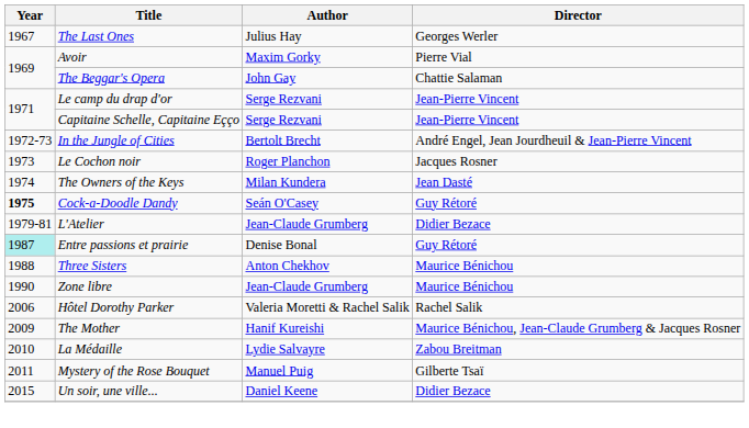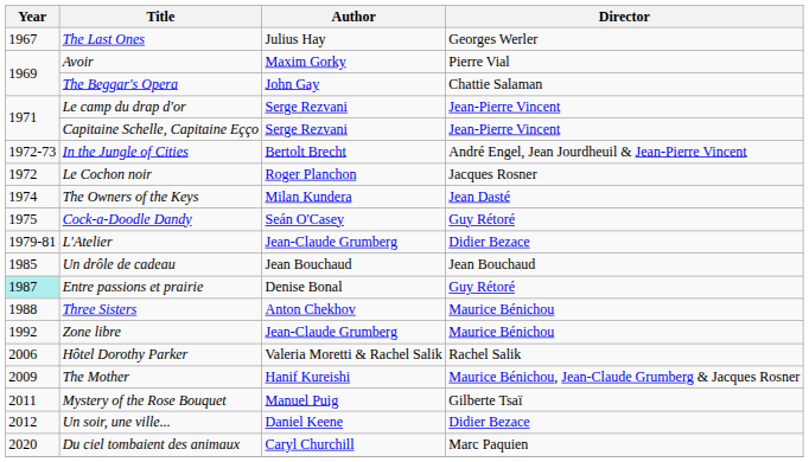 <table class="wikitable">
 <tr>
 <th>Year</th>
 <th>Title</th>
 <th>Author</th>
 <th>Director</th>
 </tr>
 <tr>
 <td>1967</td>
 <td><em><a href='#'>The Last Ones</a></em></td>
 <td>Julius Hay</td>
 <td>Georges Werler</td>
 </tr>
 <tr>
 <td rowspan=2>1969</td>
 <td><em>Avoir</em></td>
 <td><a href='#'>Maxim Gorky</a></td>
 <td>Pierre Vial</td>
 </tr>
 <tr>
 <td><em><a href='#'>The Beggar's Opera</a></em></td>
 <td><a href='#'>John Gay</a></td>
 <td>Chattie Salaman</td>
 </tr>
 <tr>
 <td rowspan=2>1971</td>
 <td><em>Le camp du drap d'or</em></td>
 <td><a href='#'>Serge Rezvani</a></td>
 <td><a href='#'>Jean-Pierre Vincent</a></td>
 </tr>
 <tr>
 <td><em>Capitaine Schelle, Capitaine Eçço</em></td>
 <td><a href='#'>Serge Rezvani</a></td>
 <td><a href='#'>Jean-Pierre Vincent</a></td>
 </tr>
 <tr>
 <td>1972-73</td>
 <td><em><a href='#'>In the Jungle of Cities</a></em></td>
 <td><a href='#'>Bertolt Brecht</a></td>
 <td>André Engel, Jean Jourdheuil & <a href='#'>Jean-Pierre Vincent</a></td>
 </tr>
 <tr>
-<td>1973</td>
+<td>1972</td>
 <td><em>Le Cochon noir</em></td>
 <td><a href='#'>Roger Planchon</a></td>
 <td>Jacques Rosner</td>
 </tr>
 <tr>
 <td>1974</td>
 <td><em>The Owners of the Keys</em></td>
 <td><a href='#'>Milan Kundera</a></td>
 <td><a href='#'>Jean Dasté</a></td>
 </tr>
 <tr>
-<td><strong>1975</strong></td>
+<td>1975</td>
 <td><em><a href='#'>Cock-a-Doodle Dandy</a></em></td>
 <td><a href='#'>Seán O'Casey</a></td>
 <td><a href='#'>Guy Rétoré</a></td>
 </tr>
 <tr>
 <td>1979-81</td>
 <td><em>L'Atelier</em></td>
 <td><a href='#'>Jean-Claude Grumberg</a></td>
 <td><a href='#'>Didier Bezace</a></td>
+</tr>
+<tr>
+<td>1985</td>
+<td><em>Un drôle de cadeau</em></td>
+<td>Jean Bouchaud</td>
+<td>Jean Bouchaud</td>
 </tr>
 <tr>
 <td style="background: paleturquoise;">1987</td>
 <td><em>Entre passions et prairie</em></td>
 <td>Denise Bonal</td>
 <td><a href='#'>Guy Rétoré</a></td>
 </tr>
 <tr>
 <td>1988</td>
 <td><em><a href='#'>Three Sisters</a></em></td>
 <td><a href='#'>Anton Chekhov</a></td>
 <td><a href='#'>Maurice Bénichou</a></td>
 </tr>
 <tr>
-<td>1990</td>
+<td>1992</td>
 <td><em>Zone libre</em></td>
 <td><a href='#'>Jean-Claude Grumberg</a></td>
 <td><a href='#'>Maurice Bénichou</a></td>
 </tr>
 <tr>
 <td>2006</td>
 <td><em>Hôtel Dorothy Parker</em></td>
 <td>Valeria Moretti & Rachel Salik</td>
 <td>Rachel Salik</td>
 </tr>
 <tr>
 <td>2009</td>
 <td><em>The Mother</em></td>
 <td><a href='#'>Hanif Kureishi</a></td>
 <td><a href='#'>Maurice Bénichou</a>, <a href='#'>Jean-Claude Grumberg</a> & Jacques Rosner</td>
 </tr>
 <tr>
-<td>2010</td>
-<td><em>La Médaille</em></td>
-<td><a href='#'>Lydie Salvayre</a></td>
-<td><a href='#'>Zabou Breitman</a></td>
-</tr>
-<tr>
 <td>2011</td>
 <td><em>Mystery of the Rose Bouquet</em></td>
 <td><a href='#'>Manuel Puig</a></td>
 <td>Gilberte Tsaï</td>
 </tr>
 <tr>
-<td>2015</td>
+<td>2012</td>
 <td><em>Un soir, une ville...</em></td>
 <td><a href='#'>Daniel Keene</a></td>
 <td><a href='#'>Didier Bezace</a></td>
 </tr>
 <tr>
+<td>2020</td>
+<td><em>Du ciel tombaient des animaux</em></td>
+<td><a href='#'>Caryl Churchill</a></td>
+<td>Marc Paquien</td>
+</tr>
+<tr>
 </tr>
 </table>
